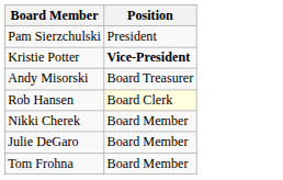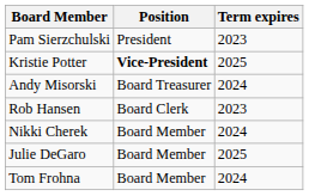 <table class="wikitable">
 <tr>
 <th>Board Member</th>
 <th>Position</th>
+<th>Term expires</th>
 </tr>
 <tr>
 <td>Pam Sierzchulski</td>
 <td>President</td>
+<td>2023</td>
 </tr>
 <tr>
 <td>Kristie Potter</td>
 <td><strong>Vice-President</strong></td>
+<td>2025</td>
 </tr>
 <tr>
 <td>Andy Misorski</td>
 <td>Board Treasurer</td>
+<td>2024</td>
 </tr>
 <tr>
 <td>Rob Hansen</td>
-<td style="background: lightyellow;">Board Clerk</td>
+<td>Board Clerk</td>
+<td>2023</td>
 </tr>
 <tr>
 <td>Nikki Cherek</td>
 <td>Board Member</td>
+<td>2024</td>
 </tr>
 <tr>
 <td>Julie DeGaro</td>
 <td>Board Member</td>
+<td>2025</td>
 </tr>
 <tr>
 <td>Tom Frohna</td>
 <td>Board Member</td>
+<td>2024</td>
 </tr>
 </table>
